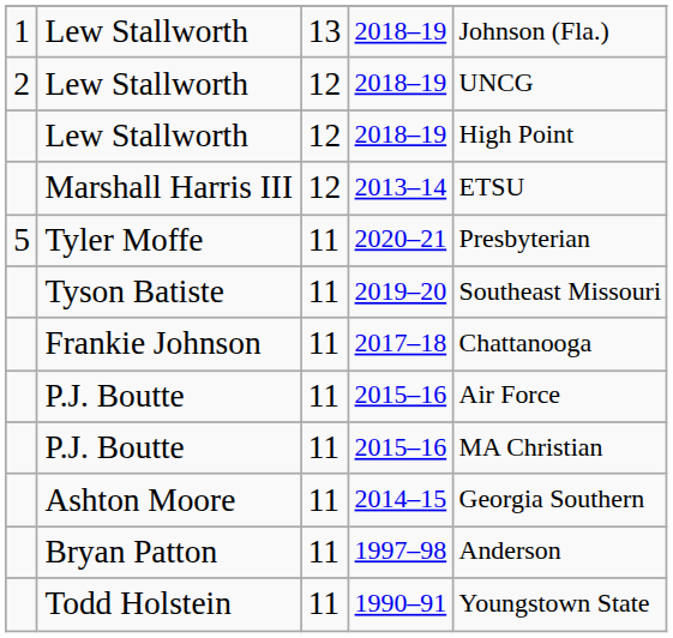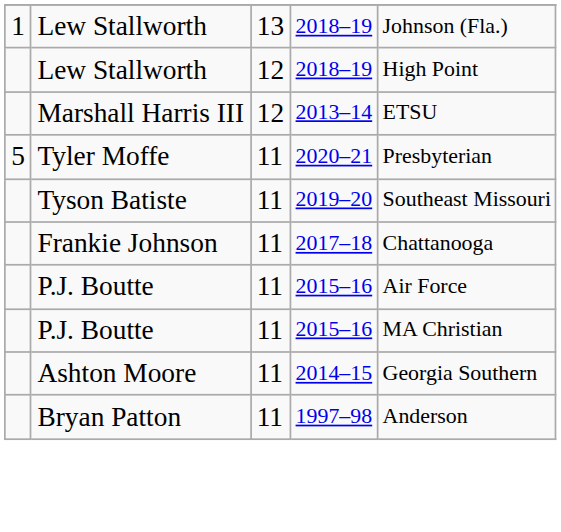 <table class="wikitable">
 <tr>
 </tr>
 <tr>
 <td>1</td>
 <td>Lew Stallworth</td>
 <td>13</td>
 <td style="font-size:80%;"><a href='#'>2018–19</a></td>
 <td style="font-size:80%;">Johnson (Fla.)</td>
-</tr>
-<tr>
-<td>2</td>
-<td>Lew Stallworth</td>
-<td>12</td>
-<td style="font-size:80%;"><a href='#'>2018–19</a></td>
-<td style="font-size:80%;">UNCG</td>
 </tr>
 <tr>
 <td></td>
 <td>Lew Stallworth</td>
 <td>12</td>
 <td style="font-size:80%;"><a href='#'>2018–19</a></td>
 <td style="font-size:80%;">High Point</td>
 </tr>
 <tr>
 <td></td>
 <td>Marshall Harris III</td>
 <td>12</td>
 <td style="font-size:80%;"><a href='#'>2013–14</a></td>
 <td style="font-size:80%;">ETSU</td>
 </tr>
 <tr>
 <td>5</td>
 <td>Tyler Moffe</td>
 <td>11</td>
 <td style="font-size:80%;"><a href='#'>2020–21</a></td>
 <td style="font-size:80%;">Presbyterian</td>
 </tr>
 <tr>
 <td></td>
 <td>Tyson Batiste</td>
 <td>11</td>
 <td style="font-size:80%;"><a href='#'>2019–20</a></td>
 <td style="font-size:80%;">Southeast Missouri</td>
 </tr>
 <tr>
 <td></td>
 <td>Frankie Johnson</td>
 <td>11</td>
 <td style="font-size:80%;"><a href='#'>2017–18</a></td>
 <td style="font-size:80%;">Chattanooga</td>
 </tr>
 <tr>
 <td></td>
 <td>P.J. Boutte</td>
 <td>11</td>
 <td style="font-size:80%;"><a href='#'>2015–16</a></td>
 <td style="font-size:80%;">Air Force</td>
 </tr>
 <tr>
 <td></td>
 <td>P.J. Boutte</td>
 <td>11</td>
 <td style="font-size:80%;"><a href='#'>2015–16</a></td>
 <td style="font-size:80%;">MA Christian</td>
 </tr>
 <tr>
 <td></td>
 <td>Ashton Moore</td>
 <td>11</td>
 <td style="font-size:80%;"><a href='#'>2014–15</a></td>
 <td style="font-size:80%;">Georgia Southern</td>
 </tr>
 <tr>
 <td></td>
 <td>Bryan Patton</td>
 <td>11</td>
 <td style="font-size:80%;"><a href='#'>1997–98</a></td>
 <td style="font-size:80%;">Anderson</td>
 </tr>
-<tr>
-<td></td>
-<td>Todd Holstein</td>
-<td>11</td>
-<td style="font-size:80%;"><a href='#'>1990–91</a></td>
-<td style="font-size:80%;">Youngstown State</td>
-</tr>
 </table>
